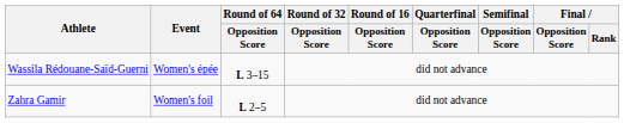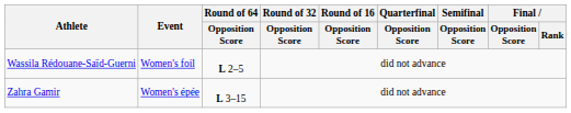 <table class="wikitable" style="font-size:90%">
 <tr>
 <th rowspan=2>Athlete</th>
 <th rowspan=2>Event</th>
 <th>Round of 64</th>
 <th>Round of 32</th>
 <th>Round of 16</th>
 <th>Quarterfinal</th>
 <th>Semifinal</th>
 <th colspan=2>Final / </th>
 </tr>
 <tr style="font-size:95%">
 <th>Opposition<br>Score</th>
 <th>Opposition<br>Score</th>
 <th>Opposition<br>Score</th>
 <th>Opposition<br>Score</th>
 <th>Opposition<br>Score</th>
 <th>Opposition<br>Score</th>
 <th>Rank</th>
 </tr>
 <tr align=center>
 <td align=left><a href='#'>Wassila Rédouane-Saïd-Guerni</a></td>
+<td align=left><a href='#'>Women's foil</a></td>
+<td><br><strong>L</strong> 2–5</td>
+<td colspan=6>did not advance</td>
+</tr>
+<tr align=center>
+<td align=left><a href='#'>Zahra Gamir</a></td>
 <td align=left><a href='#'>Women's épée</a></td>
 <td><br><strong>L</strong> 3–15</td>
 <td colspan=6>did not advance</td>
 </tr>
-<tr align=center>
-<td align=left><a href='#'>Zahra Gamir</a></td>
-<td align=left><a href='#'>Women's foil</a></td>
-<td><br><strong>L</strong> 2–5</td>
-<td colspan=6>did not advance</td>
-</tr>
 </table>
